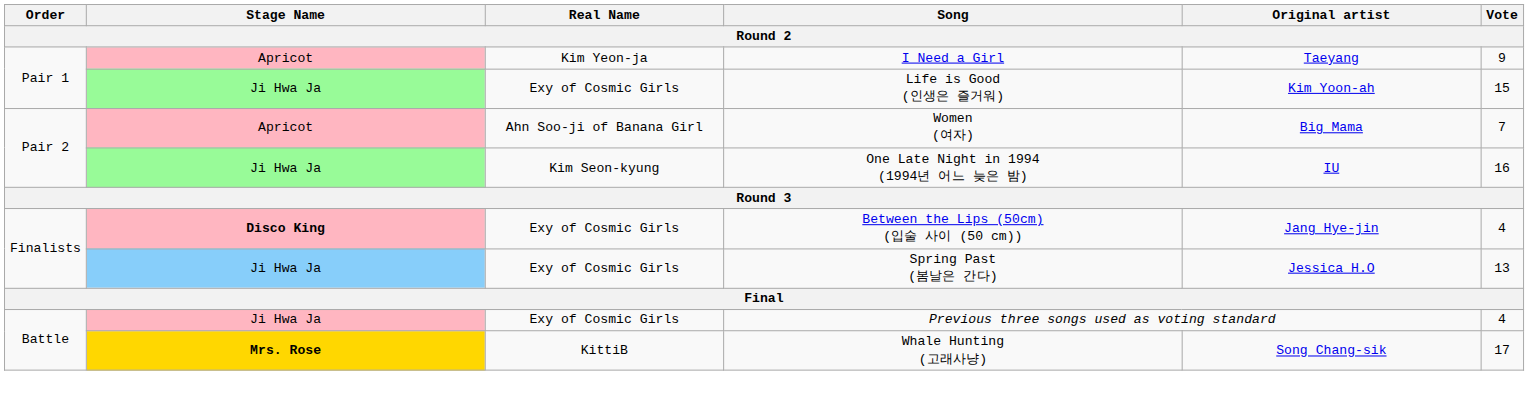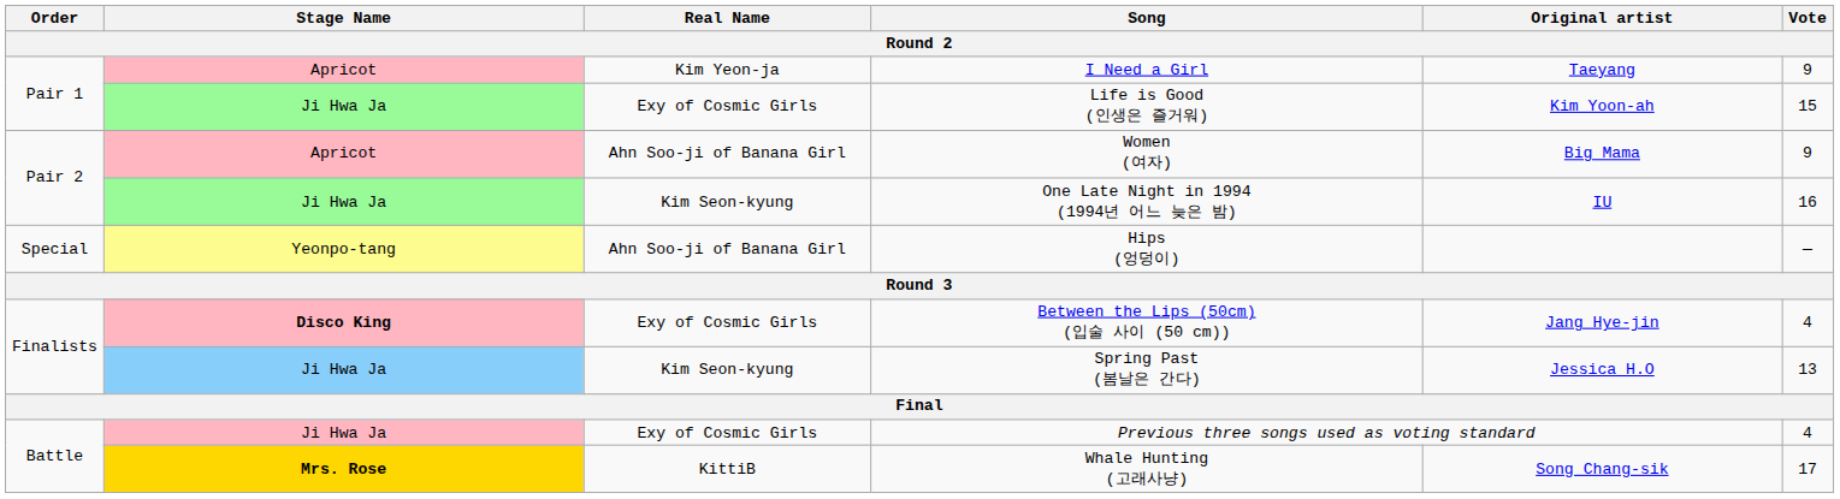 <table class="wikitable" style="text-align:center; width:95%;">
 <tr>
 <th style="width:1%;">Order</th>
 <th style="width:20%;">Stage Name</th>
 <th style="width:12%;">Real Name</th>
 <th style="width:23%;">Song</th>
 <th style="width:15%;">Original artist</th>
 <th style="width:1%;">Vote</th>
 </tr>
 <tr>
 <th colspan=6>Round 2</th>
 </tr>
 <tr>
 <td rowspan=2>Pair 1</td>
 <td bgcolor="lightpink">Apricot</td>
 <td>Kim Yeon-ja</td>
 <td><a href='#'>I Need a Girl</a></td>
 <td><a href='#'>Taeyang</a></td>
 <td>9</td>
 </tr>
 <tr>
 <td bgcolor="palegreen">Ji Hwa Ja</td>
 <td>Exy of Cosmic Girls</td>
 <td>Life is Good<br>(인생은 즐거워)</td>
 <td><a href='#'>Kim Yoon-ah</a></td>
 <td>15</td>
 </tr>
 <tr>
 <td rowspan=2>Pair 2</td>
 <td bgcolor="lightpink">Apricot</td>
 <td>Ahn Soo-ji of Banana Girl</td>
 <td>Women<br>(여자)</td>
 <td><a href='#'>Big Mama</a></td>
-<td>7</td>
+<td>9</td>
 </tr>
 <tr>
 <td bgcolor="palegreen">Ji Hwa Ja</td>
 <td>Kim Seon-kyung</td>
 <td>One Late Night in 1994<br>(1994년 어느 늦은 밤)</td>
 <td><a href='#'>IU</a></td>
 <td>16</td>
+</tr>
+<tr>
+<td>Special</td>
+<td bgcolor="#FDFC8F">Yeonpo-tang</td>
+<td>Ahn Soo-ji of Banana Girl</td>
+<td>Hips<br>(엉덩이)</td>
+<td></td>
+<td>—</td>
 </tr>
 <tr>
 <th colspan=6>Round 3</th>
 </tr>
 <tr>
 <td rowspan=2>Finalists</td>
 <td bgcolor="lightpink"><strong>Disco King</strong></td>
 <td>Exy of Cosmic Girls</td>
 <td><a href='#'>Between the Lips (50cm)</a><br>(입술 사이 (50 cm))</td>
 <td><a href='#'>Jang Hye-jin</a></td>
 <td>4</td>
 </tr>
 <tr>
 <td bgcolor="lightskyblue">Ji Hwa Ja</td>
-<td>Exy of Cosmic Girls</td>
+<td>Kim Seon-kyung</td>
 <td>Spring Past<br>(봄날은 간다)</td>
 <td><a href='#'>Jessica H.O</a></td>
 <td>13</td>
 </tr>
 <tr>
 <th colspan=6>Final</th>
 </tr>
 <tr>
 <td rowspan=2>Battle</td>
 <td bgcolor="lightpink">Ji Hwa Ja</td>
 <td>Exy of Cosmic Girls</td>
 <td colspan=2><em>Previous three songs used as voting standard</em></td>
 <td>4</td>
 </tr>
 <tr>
 <td bgcolor="gold"><strong>Mrs. Rose</strong></td>
 <td>KittiB</td>
 <td>Whale Hunting<br>(고래사냥)</td>
 <td><a href='#'>Song Chang-sik</a></td>
 <td>17</td>
 </tr>
 </table>
